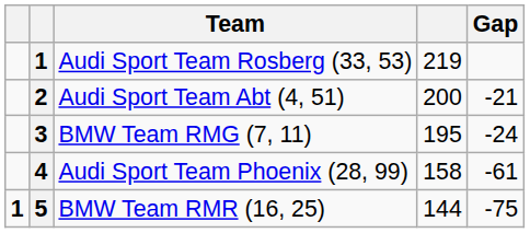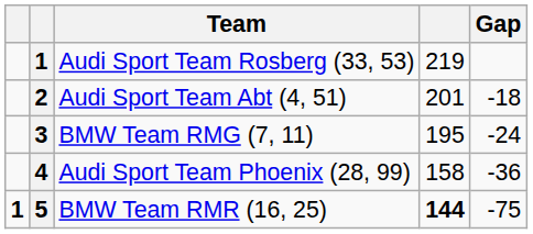 <table class="wikitable" style="font-size: 90%;">
 <tr>
 <th></th>
 <th></th>
 <th>Team</th>
 <th></th>
 <th>Gap</th>
 </tr>
 <tr>
 <td align="left"></td>
 <th>1</th>
 <td> <a href='#'>Audi Sport Team Rosberg</a> (33, 53)</td>
 <td align="right">219</td>
 <td align="right"></td>
 </tr>
 <tr>
 <td align="left"></td>
 <th>2</th>
 <td> <a href='#'>Audi Sport Team Abt</a> (4, 51)</td>
-<td align="right">200</td>
-<td align="right">-21</td>
+<td align="right">201</td>
+<td align="right">-18</td>
 </tr>
 <tr>
 <td align="left"></td>
 <th>3</th>
 <td> <a href='#'>BMW Team RMG</a> (7, 11)</td>
 <td align="right">195</td>
 <td align="right">-24</td>
 </tr>
 <tr>
 <td align="left"></td>
 <th>4</th>
 <td> <a href='#'>Audi Sport Team Phoenix</a> (28, 99)</td>
 <td align="right">158</td>
-<td align="right">-61</td>
+<td align="right">-36</td>
 </tr>
 <tr>
 <td align="left"><strong> 1</strong></td>
 <th>5</th>
 <td> <a href='#'>BMW Team RMR</a> (16, 25)</td>
-<td align="right">144</td>
+<td align="right"><strong>144</strong></td>
 <td align="right">-75</td>
 </tr>
 </table>
